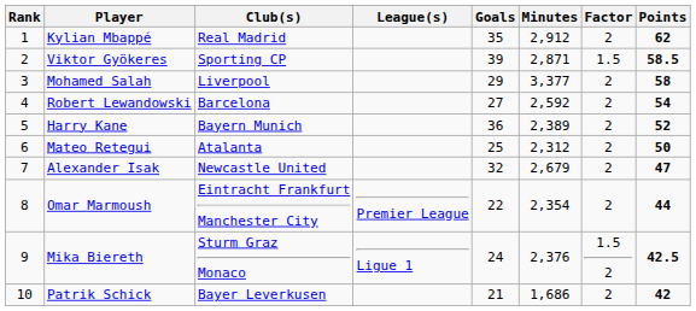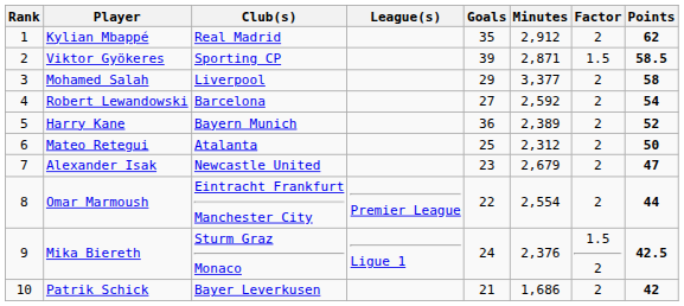 <table class="wikitable plainrowheaders sortable">
 <tr>
 <th scope=col>Rank</th>
 <th scope=col>Player</th>
 <th scope=col>Club(s)</th>
 <th scope=col>League(s)</th>
 <th scope=col>Goals</th>
 <th scope=col>Minutes</th>
 <th scope=col>Factor</th>
 <th scope=col>Points</th>
 </tr>
 <tr>
 <td align="center">1</td>
 <td> <a href='#'>Kylian Mbappé</a></td>
 <td><a href='#'>Real Madrid</a></td>
 <td></td>
 <td align="center">35</td>
 <td align="center">2,912</td>
 <td align="center">2</td>
 <td align="center"><strong>62</strong></td>
 </tr>
 <tr>
 <td align="center">2</td>
 <td> <a href='#'>Viktor Gyökeres</a></td>
 <td><a href='#'>Sporting CP</a></td>
 <td></td>
 <td align="center">39</td>
 <td align="center">2,871</td>
 <td align="center">1.5</td>
 <td align="center"><strong>58.5</strong></td>
 </tr>
 <tr>
 <td align="center">3</td>
 <td> <a href='#'>Mohamed Salah</a></td>
 <td><a href='#'>Liverpool</a></td>
 <td></td>
 <td align="center">29</td>
 <td align="center">3,377</td>
 <td align="center">2</td>
 <td align="center"><strong>58</strong></td>
 </tr>
 <tr>
 <td align="center">4</td>
 <td> <a href='#'>Robert Lewandowski</a></td>
 <td><a href='#'>Barcelona</a></td>
 <td></td>
 <td align="center">27</td>
 <td align="center">2,592</td>
 <td align="center">2</td>
 <td align="center"><strong>54</strong></td>
 </tr>
 <tr>
 <td align="center">5</td>
 <td> <a href='#'>Harry Kane</a></td>
 <td><a href='#'>Bayern Munich</a></td>
 <td></td>
 <td align="center">36</td>
 <td align="center">2,389</td>
 <td align="center">2</td>
 <td align="center"><strong>52</strong></td>
 </tr>
 <tr>
 <td align="center">6</td>
 <td> <a href='#'>Mateo Retegui</a></td>
 <td><a href='#'>Atalanta</a></td>
 <td></td>
 <td align="center">25</td>
 <td align="center">2,312</td>
 <td align="center">2</td>
 <td align="center"><strong>50</strong></td>
 </tr>
 <tr>
 <td align="center">7</td>
 <td> <a href='#'>Alexander Isak</a></td>
 <td><a href='#'>Newcastle United</a></td>
 <td></td>
-<td align="center">32</td>
+<td align="center">23</td>
 <td align="center">2,679</td>
 <td align="center">2</td>
 <td align="center"><strong>47</strong></td>
 </tr>
 <tr>
 <td align="center">8</td>
 <td> <a href='#'>Omar Marmoush</a></td>
 <td><a href='#'>Eintracht Frankfurt</a><hr><a href='#'>Manchester City</a></td>
 <td><hr> <a href='#'>Premier League</a></td>
 <td align="center">22</td>
-<td align="center">2,354</td>
+<td align="center">2,554</td>
 <td align="center">2</td>
 <td align="center"><strong>44</strong></td>
 </tr>
 <tr>
 <td align="center">9</td>
 <td> <a href='#'>Mika Biereth</a></td>
 <td><a href='#'>Sturm Graz</a><hr><a href='#'>Monaco</a></td>
 <td><hr> <a href='#'>Ligue 1</a></td>
 <td align="center">24</td>
 <td align="center">2,376</td>
 <td align="center">1.5<hr>2</td>
 <td align="center"><strong>42.5</strong></td>
 </tr>
 <tr>
 <td align="center">10</td>
 <td> <a href='#'>Patrik Schick</a></td>
 <td><a href='#'>Bayer Leverkusen</a></td>
 <td></td>
 <td align="center">21</td>
 <td align="center">1,686</td>
 <td align="center">2</td>
 <td align="center"><strong>42</strong><br></td>
 </tr>
 </table>
